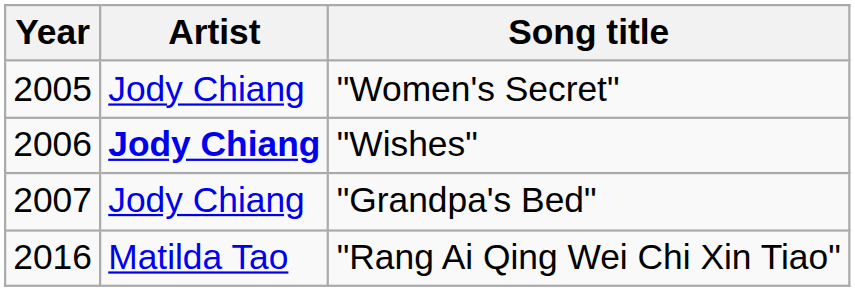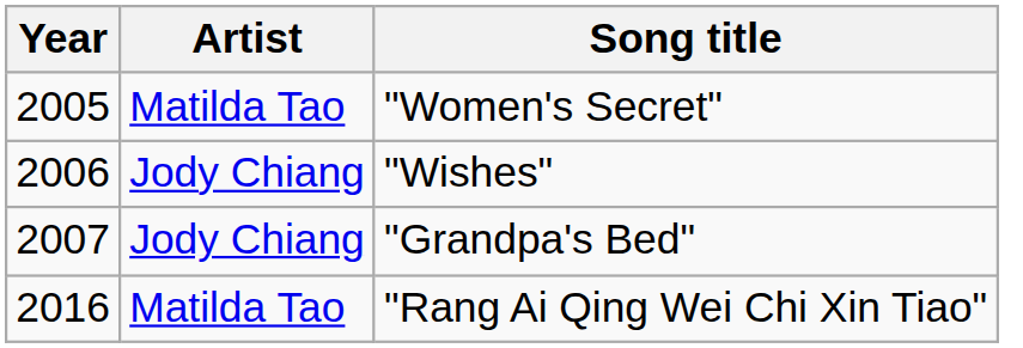 <table class="wikitable sortable">
 <tr>
 <th>Year</th>
 <th>Artist</th>
 <th>Song title</th>
 </tr>
 <tr>
 <td>2005</td>
-<td><a href='#'>Jody Chiang</a></td>
+<td><a href='#'>Matilda Tao</a></td>
 <td>"Women's Secret"</td>
 </tr>
 <tr>
 <td>2006</td>
-<td><strong><a href='#'>Jody Chiang</a></strong></td>
+<td><a href='#'>Jody Chiang</a></td>
 <td>"Wishes"</td>
 </tr>
 <tr>
 <td>2007</td>
 <td><a href='#'>Jody Chiang</a></td>
 <td>"Grandpa's Bed"</td>
 </tr>
 <tr>
 <td>2016</td>
 <td><a href='#'>Matilda Tao</a></td>
 <td>"Rang Ai Qing Wei Chi Xin Tiao"</td>
 </tr>
 </table>
